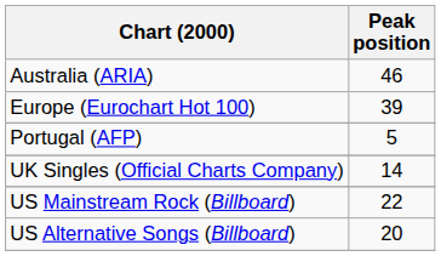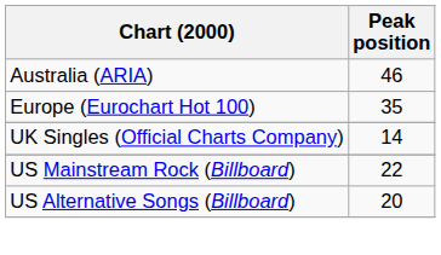 <table class="wikitable sortable">
 <tr>
 <th>Chart (2000)</th>
 <th>Peak<br>position</th>
 </tr>
 <tr>
 <td>Australia (<a href='#'>ARIA</a>)</td>
 <td align="center">46</td>
 </tr>
 <tr>
 <td>Europe (<a href='#'>Eurochart Hot 100</a>)</td>
-<td align="center">39</td>
+<td align="center">35</td>
 </tr>
 <tr>
 </tr>
 <tr>
 </tr>
 <tr>
 </tr>
 <tr>
-</tr>
-<tr>
-<td>Portugal (<a href='#'>AFP</a>)</td>
-<td align="center">5</td>
 </tr>
 <tr>
 </tr>
 <tr>
 </tr>
 <tr>
 </tr>
 <tr>
 <td>UK Singles (<a href='#'>Official Charts Company</a>)</td>
 <td align="center">14</td>
 </tr>
 <tr>
 </tr>
 <tr>
 <td>US <a href='#'>Mainstream Rock</a> (<a href='#'><em>Billboard</em></a>)</td>
 <td align="center">22</td>
 </tr>
 <tr>
 <td>US <a href='#'>Alternative Songs</a> (<a href='#'><em>Billboard</em></a>)</td>
 <td align="center">20</td>
 </tr>
 <tr>
 </tr>
 </table>
